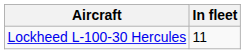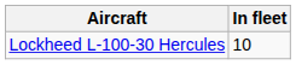 <table class="wikitable" style="margin: auto">
 <tr>
 <th>Aircraft</th>
 <th>In fleet</th>
 </tr>
 <tr>
 <td><a href='#'>Lockheed L-100-30 Hercules</a></td>
-<td>11</td>
+<td>10</td>
 </tr>
 </table>
